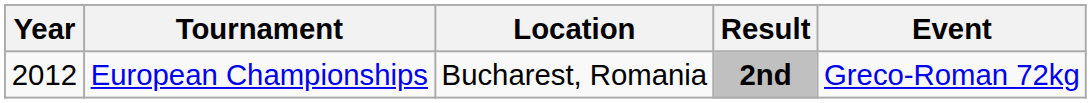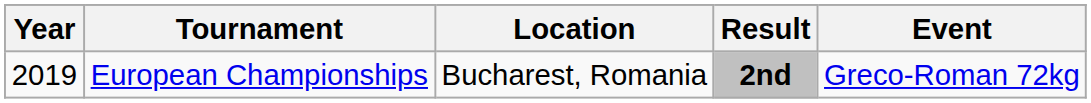 <table class="wikitable" style="font-size:95%;">
 <tr>
 <th>Year</th>
 <th>Tournament</th>
 <th>Location</th>
 <th>Result</th>
 <th>Event</th>
 </tr>
 <tr>
-<td>2012</td>
+<td>2019</td>
 <td><a href='#'>European Championships</a></td>
 <td>Bucharest, Romania</td>
 <td align="center" bgcolor="silver"><strong>2nd</strong></td>
 <td><a href='#'>Greco-Roman 72kg</a></td>
 </tr>
 </table>
